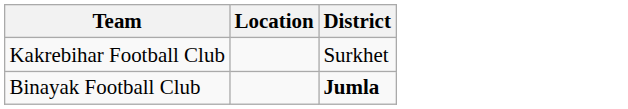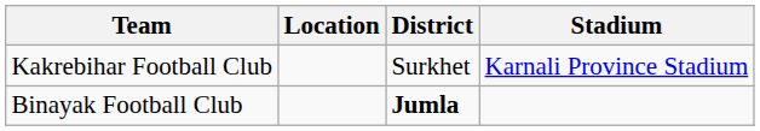 <table class="wikitable sortable">
 <tr>
 <th>Team</th>
 <th>Location</th>
 <th>District</th>
+<th>Stadium</th>
 </tr>
 <tr>
 <td>Kakrebihar Football Club</td>
 <td></td>
 <td>Surkhet</td>
+<td><a href='#'>Karnali Province Stadium</a></td>
 </tr>
 <tr>
 <td>Binayak Football Club</td>
 <td></td>
 <td><strong>Jumla</strong></td>
+<td></td>
 </tr>
 </table>
